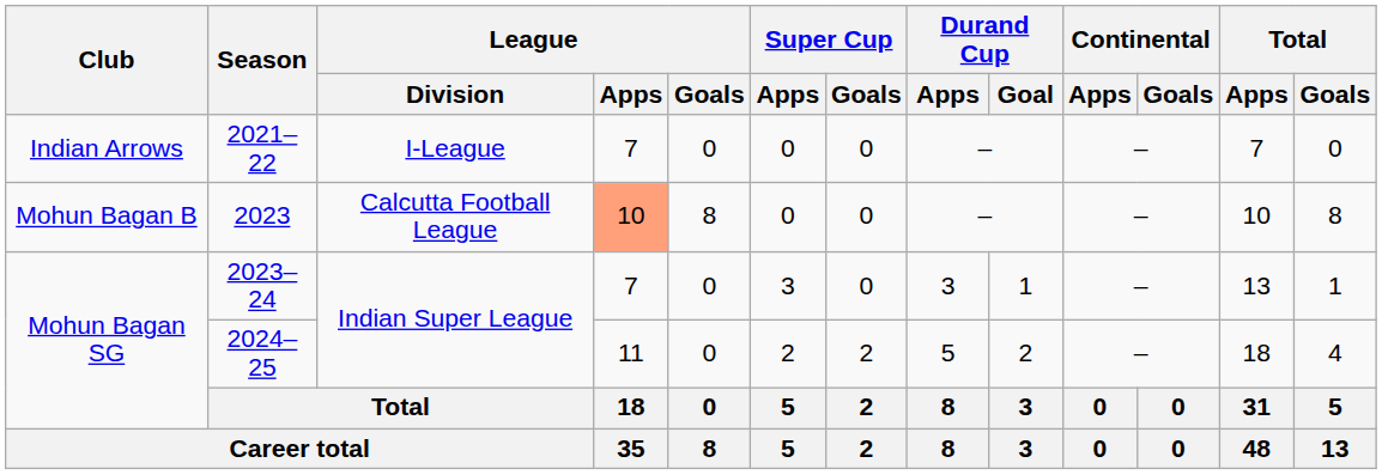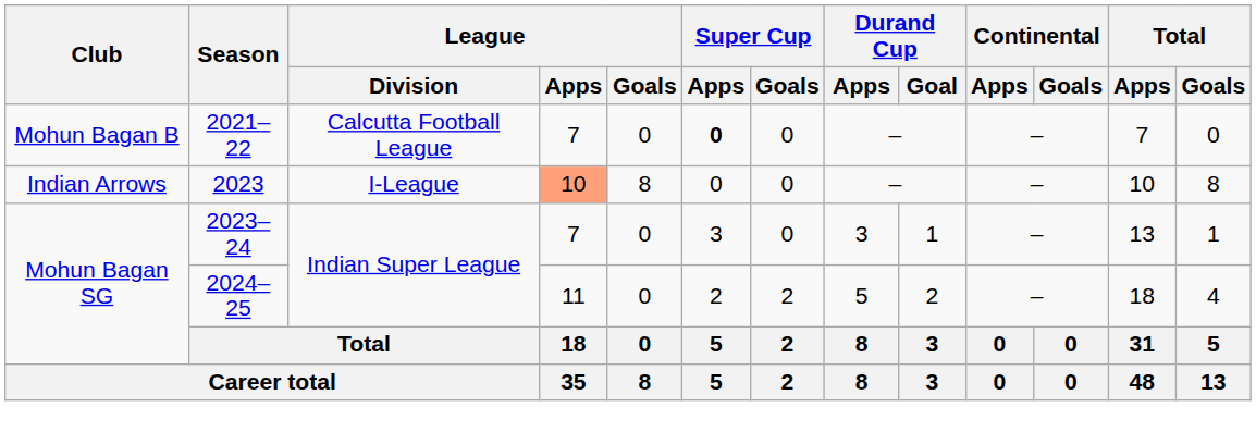 <table class="wikitable" style="text-align: center">
 <tr>
 <th rowspan="2">Club</th>
 <th rowspan="2">Season</th>
 <th colspan="3">League</th>
 <th colspan="2"><a href='#'>Super Cup</a></th>
 <th colspan="2"><a href='#'>Durand Cup</a></th>
 <th colspan="2">Continental</th>
 <th colspan="2">Total</th>
 </tr>
 <tr>
 <th>Division</th>
 <th>Apps</th>
 <th>Goals</th>
 <th>Apps</th>
 <th>Goals</th>
 <th>Apps</th>
 <th>Goal</th>
 <th>Apps</th>
 <th>Goals</th>
 <th>Apps</th>
 <th>Goals</th>
 </tr>
 <tr>
-<td><a href='#'>Indian Arrows</a></td>
+<td><a href='#'>Mohun Bagan B</a></td>
 <td><a href='#'>2021–22</a></td>
-<td><a href='#'>I-League</a></td>
+<td><a href='#'>Calcutta Football League</a></td>
 <td>7</td>
 <td>0</td>
-<td>0</td>
+<td><strong>0</strong></td>
 <td>0</td>
 <td colspan="2">–</td>
 <td colspan="2">–</td>
 <td>7</td>
 <td>0</td>
 </tr>
 <tr>
-<td><a href='#'>Mohun Bagan B</a></td>
+<td><a href='#'>Indian Arrows</a></td>
 <td><a href='#'>2023</a></td>
-<td><a href='#'>Calcutta Football League</a></td>
+<td><a href='#'>I-League</a></td>
 <td style="background: lightsalmon;">10</td>
 <td>8</td>
 <td>0</td>
 <td>0</td>
 <td colspan="2">–</td>
 <td colspan="2">–</td>
 <td>10</td>
 <td>8</td>
 </tr>
 <tr>
 <td rowspan="3"><a href='#'>Mohun Bagan SG</a></td>
 <td><a href='#'>2023–24</a></td>
 <td rowspan="2"><a href='#'>Indian Super League</a></td>
 <td>7</td>
 <td>0</td>
 <td>3</td>
 <td>0</td>
 <td>3</td>
 <td>1</td>
 <td colspan="2">–</td>
 <td>13</td>
 <td>1</td>
 </tr>
 <tr>
 <td><a href='#'>2024–25</a></td>
 <td>11</td>
 <td>0</td>
 <td>2</td>
 <td>2</td>
 <td>5</td>
 <td>2</td>
 <td colspan="2">–</td>
 <td>18</td>
 <td>4</td>
 </tr>
 <tr>
 <th colspan="2">Total</th>
 <th>18</th>
 <th>0</th>
 <th>5</th>
 <th>2</th>
 <th>8</th>
 <th>3</th>
 <th>0</th>
 <th>0</th>
 <th>31</th>
 <th>5</th>
 </tr>
 <tr>
 <th colspan="3">Career total</th>
 <th>35</th>
 <th>8</th>
 <th>5</th>
 <th>2</th>
 <th>8</th>
 <th>3</th>
 <th>0</th>
 <th>0</th>
 <th>48</th>
 <th>13</th>
 </tr>
 </table>
